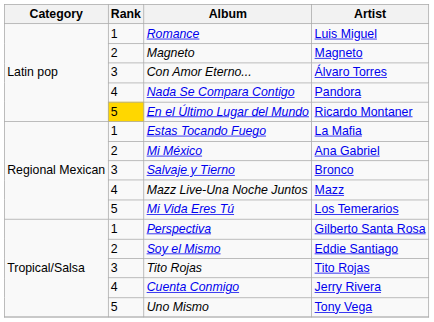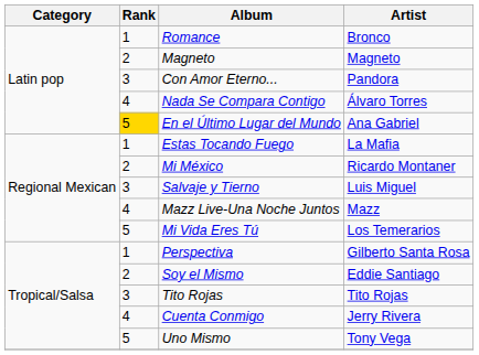 <table class="wikitable sortable">
 <tr>
 <th>Category</th>
 <th>Rank</th>
 <th>Album</th>
 <th>Artist</th>
 </tr>
 <tr>
 <td rowspan="5">Latin pop</td>
 <td>1</td>
 <td><em><a href='#'>Romance</a></em></td>
-<td><a href='#'>Luis Miguel</a></td>
+<td><a href='#'>Bronco</a></td>
 </tr>
 <tr>
 <td>2</td>
 <td><em>Magneto</em></td>
 <td><a href='#'>Magneto</a></td>
 </tr>
 <tr>
 <td>3</td>
 <td><em>Con Amor Eterno...</em></td>
-<td><a href='#'>Álvaro Torres</a></td>
+<td><a href='#'>Pandora</a></td>
 </tr>
 <tr>
 <td>4</td>
 <td><em><a href='#'>Nada Se Compara Contigo</a></em></td>
-<td><a href='#'>Pandora</a></td>
+<td><a href='#'>Álvaro Torres</a></td>
 </tr>
 <tr>
 <td style="background: gold;">5</td>
 <td><em><a href='#'>En el Último Lugar del Mundo</a></em></td>
-<td><a href='#'>Ricardo Montaner</a></td>
+<td><a href='#'>Ana Gabriel</a></td>
 </tr>
 <tr>
 <td rowspan="5">Regional Mexican</td>
 <td>1</td>
 <td><em><a href='#'>Estas Tocando Fuego</a></em></td>
 <td><a href='#'>La Mafia</a></td>
 </tr>
 <tr>
 <td>2</td>
 <td><em><a href='#'>Mi México</a></em></td>
-<td><a href='#'>Ana Gabriel</a></td>
+<td><a href='#'>Ricardo Montaner</a></td>
 </tr>
 <tr>
 <td>3</td>
 <td><em><a href='#'>Salvaje y Tierno</a></em></td>
-<td><a href='#'>Bronco</a></td>
+<td><a href='#'>Luis Miguel</a></td>
 </tr>
 <tr>
 <td>4</td>
 <td><em>Mazz Live-Una Noche Juntos</em></td>
 <td><a href='#'>Mazz</a></td>
 </tr>
 <tr>
 <td>5</td>
 <td><em><a href='#'>Mi Vida Eres Tú</a></em></td>
 <td><a href='#'>Los Temerarios</a></td>
 </tr>
 <tr>
 <td rowspan="5">Tropical/Salsa</td>
 <td>1</td>
 <td><em><a href='#'>Perspectiva</a></em></td>
 <td><a href='#'>Gilberto Santa Rosa</a></td>
 </tr>
 <tr>
 <td>2</td>
 <td><em><a href='#'>Soy el Mismo</a></em></td>
 <td><a href='#'>Eddie Santiago</a></td>
 </tr>
 <tr>
 <td>3</td>
 <td><em>Tito Rojas</em></td>
 <td><a href='#'>Tito Rojas</a></td>
 </tr>
 <tr>
 <td>4</td>
 <td><em><a href='#'>Cuenta Conmigo</a></em></td>
 <td><a href='#'>Jerry Rivera</a></td>
 </tr>
 <tr>
 <td>5</td>
 <td><em>Uno Mismo</em></td>
 <td><a href='#'>Tony Vega</a></td>
 </tr>
 <tr>
 </tr>
 </table>
